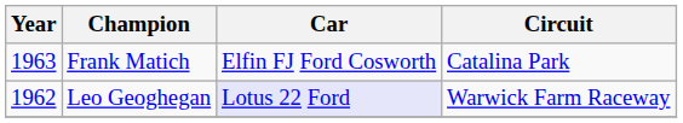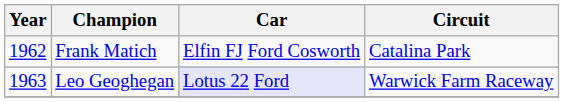 <table class="wikitable" style="font-size:90%;">
 <tr>
 <th>Year</th>
 <th>Champion</th>
 <th>Car</th>
 <th>Circuit</th>
 </tr>
 <tr>
-<td><a href='#'>1963</a></td>
+<td><a href='#'>1962</a></td>
 <td><a href='#'>Frank Matich</a></td>
 <td><a href='#'>Elfin FJ</a> <a href='#'>Ford Cosworth</a></td>
 <td><a href='#'>Catalina Park</a></td>
 </tr>
 <tr>
-<td><a href='#'>1962</a></td>
+<td><a href='#'>1963</a></td>
 <td><a href='#'>Leo Geoghegan</a></td>
 <td style="background: lavender;"><a href='#'>Lotus 22</a> <a href='#'>Ford</a></td>
 <td><a href='#'>Warwick Farm Raceway</a></td>
 </tr>
 <tr>
 </tr>
 </table>
